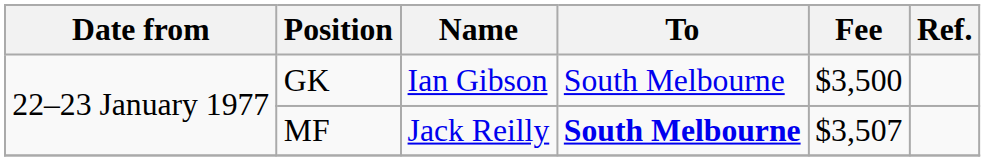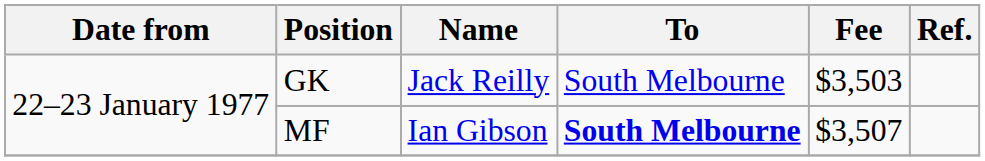 <table class="wikitable">
 <tr>
 <th>Date from</th>
 <th>Position</th>
 <th>Name</th>
 <th>To</th>
 <th>Fee</th>
 <th>Ref.</th>
 </tr>
 <tr>
 <td rowspan="2">22–23 January 1977</td>
 <td>GK</td>
-<td> <a href='#'>Ian Gibson</a></td>
+<td><a href='#'>Jack Reilly</a></td>
 <td><a href='#'>South Melbourne</a></td>
-<td>$3,500</td>
+<td>$3,503</td>
 <td></td>
 </tr>
 <tr>
 <td>MF</td>
-<td><a href='#'>Jack Reilly</a></td>
+<td> <a href='#'>Ian Gibson</a></td>
 <td><strong><a href='#'>South Melbourne</a></strong></td>
 <td>$3,507</td>
 <td></td>
 </tr>
 <tr>
 </tr>
 </table>
